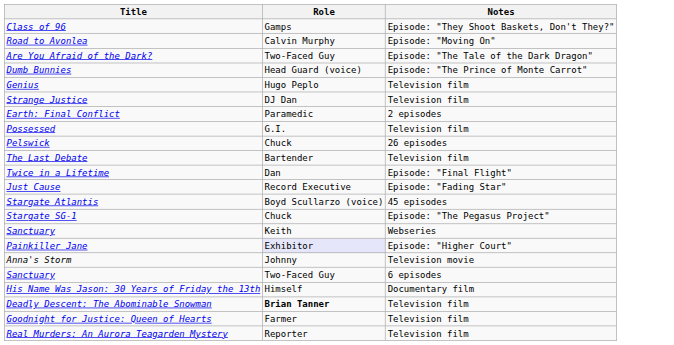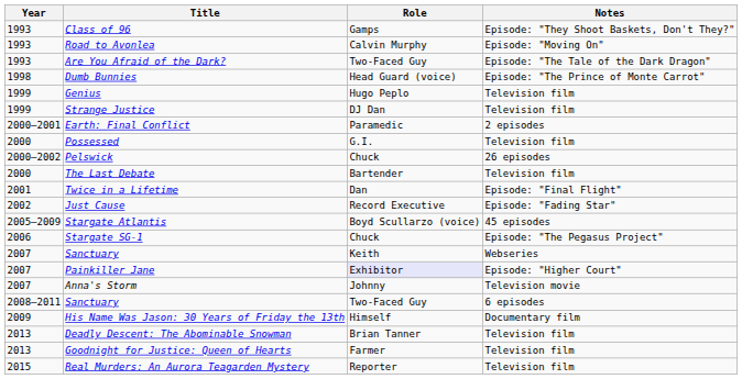 <table class="wikitable sortable">
 <tr>
+<th>Year</th>
 <th>Title</th>
 <th>Role</th>
 <th class="unsortable">Notes</th>
 </tr>
 <tr>
+<td>1993</td>
 <td><em><a href='#'>Class of 96</a></em></td>
 <td>Gamps</td>
 <td>Episode: "They Shoot Baskets, Don't They?"</td>
 </tr>
 <tr>
+<td>1993</td>
 <td><em><a href='#'>Road to Avonlea</a></em></td>
 <td>Calvin Murphy</td>
 <td>Episode: "Moving On"</td>
 </tr>
 <tr>
+<td>1993</td>
 <td><em><a href='#'>Are You Afraid of the Dark?</a></em></td>
 <td>Two-Faced Guy</td>
 <td>Episode: "The Tale of the Dark Dragon"</td>
 </tr>
 <tr>
+<td>1998</td>
 <td><em><a href='#'>Dumb Bunnies</a></em></td>
 <td>Head Guard (voice)</td>
 <td>Episode: "The Prince of Monte Carrot"</td>
 </tr>
 <tr>
+<td>1999</td>
 <td><em><a href='#'>Genius</a></em></td>
 <td>Hugo Peplo</td>
 <td>Television film</td>
 </tr>
 <tr>
+<td>1999</td>
 <td><em><a href='#'>Strange Justice</a></em></td>
 <td>DJ Dan</td>
 <td>Television film</td>
 </tr>
 <tr>
+<td>2000–2001</td>
 <td><em><a href='#'>Earth: Final Conflict</a></em></td>
 <td>Paramedic</td>
 <td>2 episodes</td>
 </tr>
 <tr>
+<td>2000</td>
 <td><em><a href='#'>Possessed</a></em></td>
 <td>G.I.</td>
 <td>Television film</td>
 </tr>
 <tr>
+<td>2000–2002</td>
 <td><em><a href='#'>Pelswick</a></em></td>
 <td>Chuck</td>
 <td>26 episodes</td>
 </tr>
 <tr>
+<td>2000</td>
 <td data-sort-value="Last Debate, The"><em><a href='#'>The Last Debate</a></em></td>
 <td>Bartender</td>
 <td>Television film</td>
 </tr>
 <tr>
+<td>2001</td>
 <td><em><a href='#'>Twice in a Lifetime</a></em></td>
 <td>Dan</td>
 <td>Episode: "Final Flight"</td>
 </tr>
 <tr>
+<td>2002</td>
 <td><em><a href='#'>Just Cause</a></em></td>
 <td>Record Executive</td>
 <td>Episode: "Fading Star"</td>
 </tr>
 <tr>
+<td>2005–2009</td>
 <td><em><a href='#'>Stargate Atlantis</a></em></td>
 <td>Boyd Scullarzo (voice)</td>
 <td>45 episodes</td>
 </tr>
 <tr>
+<td>2006</td>
 <td><em><a href='#'>Stargate SG-1</a></em></td>
 <td>Chuck</td>
 <td>Episode: "The Pegasus Project"</td>
 </tr>
 <tr>
+<td>2007</td>
 <td><em><a href='#'>Sanctuary</a></em></td>
 <td>Keith</td>
 <td>Webseries</td>
 </tr>
 <tr>
+<td>2007</td>
 <td><em><a href='#'>Painkiller Jane</a></em></td>
 <td style="background: lavender;">Exhibitor</td>
 <td>Episode: "Higher Court"</td>
 </tr>
 <tr>
+<td>2007</td>
 <td><em>Anna's Storm</em></td>
 <td>Johnny</td>
 <td>Television movie</td>
 </tr>
 <tr>
+<td>2008–2011</td>
 <td><em><a href='#'>Sanctuary</a></em></td>
 <td>Two-Faced Guy</td>
 <td>6 episodes</td>
 </tr>
 <tr>
+<td>2009</td>
 <td><em><a href='#'>His Name Was Jason: 30 Years of Friday the 13th</a></em></td>
 <td>Himself</td>
 <td>Documentary film</td>
 </tr>
 <tr>
+<td>2013</td>
 <td><em><a href='#'>Deadly Descent: The Abominable Snowman</a></em></td>
-<td><strong>Brian Tanner</strong></td>
+<td>Brian Tanner</td>
 <td>Television film</td>
 </tr>
 <tr>
+<td>2013</td>
 <td><em><a href='#'>Goodnight for Justice: Queen of Hearts</a></em></td>
 <td>Farmer</td>
 <td>Television film</td>
 </tr>
 <tr>
+<td>2015</td>
 <td><em><a href='#'>Real Murders: An Aurora Teagarden Mystery</a></em></td>
 <td>Reporter</td>
 <td>Television film</td>
 </tr>
 </table>
